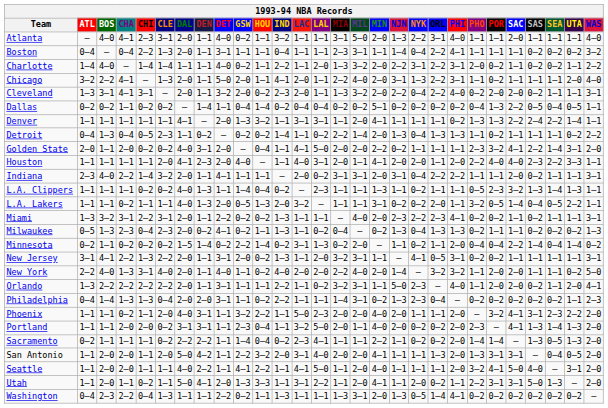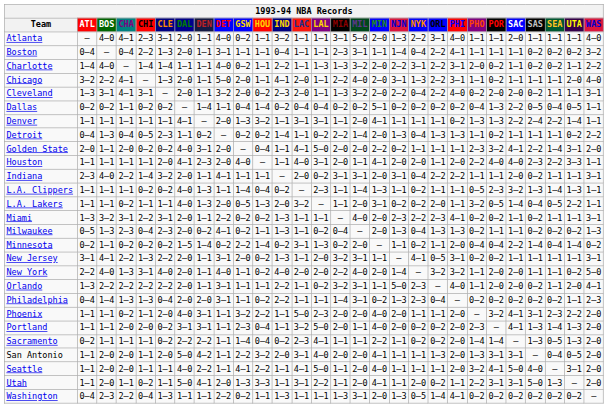 <table class="wikitable" style="font-size:95%; text-align:center;">
 <tr>
 <th colspan=28>1993-94 NBA Records</th>
 </tr>
 <tr>
 <th width=100>Team</th>
 <th style="background:#FF0000;color:#FFFFFF;width=35">ATL</th>
 <th style="background:#006400;color:#FFFFFF;width=35">BOS</th>
 <th style="background:#008080;color:#800080;width=35">CHA</th>
 <th style="background:#FF0000;color:#000000;width=35">CHI</th>
 <th style="background:#000080;color:#FF8C00;width=35">CLE</th>
 <th style="background:#00008B;color:#008000;width=35">DAL</th>
 <th style="background:#141A44;color:#BC2224;width=35">DEN</th>
 <th style="background:#0000FF;color:#FF0000;width=35">DET</th>
 <th style="background:#0000FF;color:#FFD700;width=35">GSW</th>
 <th style="background:#FF0000;color:#FFD700;width=35">HOU</th>
 <th style="background:#000080;color:#FFD700;width=35">IND</th>
 <th style="background:#F9160D;color:#1A2E8B;width=35">LAC</th>
 <th style="background:#800080;color:#FFD700;width=35">LAL</th>
 <th style="background:#000000;color:#8B0000;width=35">MIA</th>
 <th style="background:#00471B;color:#5C378A;width=35">MIL</th>
 <th style="background:#0000FF;color:#228B22;width=35">MIN</th>
 <th style="background:#DC143C;color:#0000CD;width=35">NJN</th>
 <th style="background:#0000FF;color:#FF8C00;width=35">NYK</th>
 <th style="background:#0000FF;color:#000000;width=35">ORL</th>
 <th style="background:#FF0000;color:#0000FF;width=35">PHI</th>
 <th style="background:#800080;color:#FF4500;width=35">PHO</th>
 <th style="background:#000000;color:#FF0000;width=35">POR</th>
 <th style="background:#0000FF;color:#FFFFFF;width=35">SAC</th>
 <th style="background:#000000;color:#C0C0C0;width=35">SAS</th>
 <th style="background:#005831;color:#FFC322;width=35">SEA</th>
 <th style="background:#36004A;color:#FFFF00;width=35">UTA</th>
 <th style="background:#DC143C;color:#0000CD;width=35">WAS</th>
 </tr>
 <tr>
 <td style="text-align:left;"><a href='#'>Atlanta</a></td>
 <td>—</td>
 <td>4–0</td>
 <td>4–1</td>
 <td>2–3</td>
 <td>3–1</td>
 <td>2–0</td>
 <td>1–1</td>
 <td>4–0</td>
 <td>0–2</td>
 <td>1–1</td>
 <td>3–2</td>
 <td>1–1</td>
 <td>1–1</td>
 <td>3–1</td>
 <td>5–0</td>
 <td>2–0</td>
 <td>1–3</td>
 <td>2–2</td>
 <td>3–1</td>
 <td>4–0</td>
 <td>1–1</td>
 <td>1–1</td>
 <td>2–0</td>
 <td>1–1</td>
 <td>1–1</td>
 <td>1–1</td>
 <td>4–0</td>
 </tr>
 <tr>
 <td style="text-align:left;"><a href='#'>Boston</a></td>
 <td>0–4</td>
 <td>—</td>
 <td>0–4</td>
 <td>2–2</td>
 <td>1–3</td>
 <td>2–0</td>
 <td>1–1</td>
 <td>3–1</td>
 <td>1–1</td>
 <td>1–1</td>
 <td>0–4</td>
 <td>1–1</td>
 <td>1–1</td>
 <td>2–3</td>
 <td>3–1</td>
 <td>1–1</td>
 <td>1–4</td>
 <td>0–4</td>
 <td>2–2</td>
 <td>4–1</td>
 <td>1–1</td>
 <td>1–1</td>
 <td>1–1</td>
 <td>0–2</td>
 <td>0–2</td>
 <td>0–2</td>
 <td>3–2</td>
 </tr>
 <tr>
 <td style="text-align:left;"><a href='#'>Charlotte</a></td>
 <td>1–4</td>
 <td>4–0</td>
 <td>—</td>
 <td>1–4</td>
 <td>1–4</td>
 <td>1–1</td>
 <td>1–1</td>
 <td>4–0</td>
 <td>0–2</td>
 <td>1–1</td>
 <td>2–2</td>
 <td>1–1</td>
-<td>2–0</td>
+<td>1–3</td>
 <td>1–3</td>
 <td>3–2</td>
 <td>2–0</td>
 <td>2–2</td>
 <td>3–1</td>
 <td>2–2</td>
 <td>3–1</td>
 <td>2–0</td>
 <td>0–2</td>
 <td>1–1</td>
 <td>0–2</td>
 <td>0–2</td>
 <td>1–1</td>
 <td>2–2</td>
 </tr>
 <tr>
 <td style="text-align:left;"><a href='#'>Chicago</a></td>
 <td>3–2</td>
 <td>2–2</td>
 <td>4–1</td>
 <td>—</td>
 <td>1–3</td>
 <td>2–0</td>
 <td>1–1</td>
 <td>5–0</td>
 <td>2–0</td>
 <td>1–1</td>
 <td>4–1</td>
 <td>2–0</td>
 <td>1–1</td>
 <td>2–2</td>
 <td>4–0</td>
 <td>2–0</td>
 <td>3–1</td>
 <td>1–3</td>
 <td>2–2</td>
 <td>3–1</td>
 <td>1–1</td>
 <td>0–2</td>
 <td>1–1</td>
 <td>1–1</td>
 <td>1–1</td>
 <td>2–0</td>
 <td>4–0</td>
 </tr>
 <tr>
 <td style="text-align:left;"><a href='#'>Cleveland</a></td>
 <td>1–3</td>
 <td>3–1</td>
 <td>4–1</td>
 <td>3–1</td>
 <td>—</td>
 <td>2–0</td>
 <td>1–1</td>
 <td>3–2</td>
 <td>2–0</td>
 <td>0–2</td>
 <td>2–3</td>
 <td>2–0</td>
 <td>1–1</td>
 <td>1–3</td>
 <td>3–2</td>
 <td>2–0</td>
 <td>2–2</td>
 <td>0–4</td>
 <td>2–2</td>
 <td>4–0</td>
 <td>0–2</td>
 <td>2–0</td>
 <td>2–0</td>
 <td>0–2</td>
 <td>1–1</td>
 <td>1–1</td>
 <td>3–1</td>
 </tr>
 <tr>
 <td style="text-align:left;"><a href='#'>Dallas</a></td>
 <td>0–2</td>
 <td>0–2</td>
 <td>1–1</td>
 <td>0–2</td>
 <td>0–2</td>
 <td>—</td>
 <td>1–4</td>
 <td>1–1</td>
 <td>0–4</td>
 <td>1–4</td>
 <td>0–2</td>
 <td>0–4</td>
 <td>0–4</td>
 <td>0–2</td>
 <td>0–2</td>
 <td>5–1</td>
 <td>0–2</td>
 <td>0–2</td>
 <td>0–2</td>
 <td>0–2</td>
 <td>0–4</td>
 <td>1–3</td>
 <td>2–2</td>
 <td>0–5</td>
 <td>0–4</td>
 <td>0–5</td>
 <td>1–1</td>
 </tr>
 <tr>
 <td style="text-align:left;"><a href='#'>Denver</a></td>
 <td>1–1</td>
 <td>1–1</td>
 <td>1–1</td>
 <td>1–1</td>
 <td>1–1</td>
 <td>4–1</td>
 <td>—</td>
 <td>2–0</td>
 <td>1–3</td>
 <td>3–2</td>
 <td>1–1</td>
 <td>3–1</td>
 <td>3–1</td>
 <td>1–1</td>
 <td>2–0</td>
 <td>4–1</td>
 <td>1–1</td>
 <td>1–1</td>
 <td>1–1</td>
 <td>0–2</td>
 <td>1–3</td>
 <td>1–3</td>
 <td>2–2</td>
 <td>2–4</td>
 <td>2–2</td>
 <td>1–4</td>
 <td>1–1</td>
 </tr>
 <tr>
 <td style="text-align:left;"><a href='#'>Detroit</a></td>
 <td>0–4</td>
 <td>1–3</td>
 <td>0–4</td>
 <td>0–5</td>
 <td>2–3</td>
 <td>1–1</td>
 <td>0–2</td>
 <td>—</td>
 <td>0–2</td>
 <td>0–2</td>
 <td>1–4</td>
 <td>1–1</td>
 <td>0–2</td>
 <td>2–2</td>
 <td>1–4</td>
 <td>2–0</td>
 <td>1–3</td>
 <td>0–4</td>
 <td>1–3</td>
 <td>1–3</td>
 <td>1–1</td>
 <td>0–2</td>
 <td>1–1</td>
 <td>1–1</td>
 <td>1–1</td>
 <td>0–2</td>
 <td>2–2</td>
 </tr>
 <tr>
 <td style="text-align:left;"><a href='#'>Golden State</a></td>
 <td>2–0</td>
 <td>1–1</td>
 <td>2–0</td>
 <td>0–2</td>
 <td>0–2</td>
 <td>4–0</td>
 <td>3–1</td>
 <td>2–0</td>
 <td>—</td>
 <td>0–4</td>
 <td>1–1</td>
 <td>4–1</td>
 <td>5–0</td>
 <td>2–0</td>
 <td>2–0</td>
 <td>2–2</td>
 <td>0–2</td>
 <td>1–1</td>
 <td>1–1</td>
 <td>1–1</td>
 <td>2–3</td>
 <td>3–2</td>
 <td>4–1</td>
 <td>2–2</td>
 <td>1–4</td>
 <td>3–1</td>
 <td>2–0</td>
 </tr>
 <tr>
 <td style="text-align:left;"><a href='#'>Houston</a></td>
 <td>1–1</td>
 <td>1–1</td>
 <td>1–1</td>
 <td>1–1</td>
 <td>2–0</td>
 <td>4–1</td>
 <td>2–3</td>
 <td>2–0</td>
 <td>4–0</td>
 <td>—</td>
 <td>1–1</td>
 <td>4–0</td>
 <td>3–1</td>
 <td>2–0</td>
 <td>1–1</td>
 <td>4–1</td>
 <td>2–0</td>
 <td>2–0</td>
 <td>1–1</td>
 <td>2–0</td>
 <td>2–2</td>
 <td>4–0</td>
 <td>4–0</td>
 <td>2–3</td>
 <td>2–2</td>
 <td>3–3</td>
 <td>1–1</td>
 </tr>
 <tr>
 <td style="text-align:left;"><a href='#'>Indiana</a></td>
 <td>2–3</td>
 <td>4–0</td>
 <td>2–2</td>
 <td>1–4</td>
 <td>3–2</td>
 <td>2–0</td>
 <td>1–1</td>
 <td>4–1</td>
 <td>1–1</td>
 <td>1–1</td>
 <td>—</td>
 <td>2–0</td>
 <td>0–2</td>
 <td>3–1</td>
 <td>3–1</td>
 <td>2–0</td>
 <td>3–1</td>
 <td>0–4</td>
 <td>2–2</td>
 <td>2–2</td>
 <td>1–1</td>
 <td>1–1</td>
 <td>2–0</td>
 <td>0–2</td>
 <td>1–1</td>
 <td>1–1</td>
 <td>3–1</td>
 </tr>
 <tr>
 <td style="text-align:left;"><a href='#'>L.A. Clippers</a></td>
 <td>1–1</td>
 <td>1–1</td>
 <td>1–1</td>
 <td>0–2</td>
 <td>0–2</td>
 <td>4–0</td>
 <td>1–3</td>
 <td>1–1</td>
 <td>1–4</td>
 <td>0–4</td>
 <td>0–2</td>
 <td>—</td>
 <td>2–3</td>
 <td>1–1</td>
-<td>1–1</td>
+<td>1–4</td>
 <td>1–3</td>
 <td>1–1</td>
 <td>0–2</td>
 <td>1–1</td>
 <td>1–1</td>
 <td>0–5</td>
 <td>2–3</td>
 <td>3–2</td>
 <td>1–3</td>
 <td>1–4</td>
 <td>1–3</td>
 <td>1–1</td>
 </tr>
 <tr>
 <td style="text-align:left;"><a href='#'>L.A. Lakers</a></td>
 <td>1–1</td>
 <td>1–1</td>
 <td>0–2</td>
 <td>1–1</td>
 <td>1–1</td>
 <td>4–0</td>
 <td>1–3</td>
 <td>2–0</td>
 <td>0–5</td>
 <td>1–3</td>
 <td>2–0</td>
 <td>3–2</td>
 <td>—</td>
 <td>1–1</td>
-<td>1–1</td>
+<td>2–0</td>
 <td>3–1</td>
 <td>0–2</td>
 <td>0–2</td>
 <td>2–0</td>
 <td>1–1</td>
 <td>3–2</td>
 <td>0–5</td>
 <td>1–4</td>
 <td>0–4</td>
 <td>0–5</td>
 <td>2–2</td>
 <td>1–1</td>
 </tr>
 <tr>
 <td style="text-align:left;"><a href='#'>Miami</a></td>
 <td>1–3</td>
 <td>3–2</td>
 <td>3–1</td>
 <td>2–2</td>
 <td>3–1</td>
 <td>2–0</td>
 <td>1–1</td>
 <td>2–2</td>
 <td>0–2</td>
 <td>0–2</td>
 <td>1–3</td>
 <td>1–1</td>
 <td>1–1</td>
 <td>—</td>
 <td>4–0</td>
 <td>2–0</td>
 <td>2–3</td>
 <td>2–2</td>
 <td>2–3</td>
 <td>4–1</td>
 <td>0–2</td>
 <td>0–2</td>
 <td>1–1</td>
 <td>0–2</td>
 <td>1–1</td>
 <td>1–1</td>
 <td>3–1</td>
 </tr>
 <tr>
 <td style="text-align:left;"><a href='#'>Milwaukee</a></td>
 <td>0–5</td>
 <td>1–3</td>
 <td>2–3</td>
 <td>0–4</td>
 <td>2–3</td>
 <td>2–0</td>
 <td>0–2</td>
 <td>4–1</td>
 <td>0–2</td>
 <td>1–1</td>
 <td>1–3</td>
 <td>1–1</td>
 <td>0–2</td>
 <td>0–4</td>
 <td>—</td>
-<td>0–2</td>
+<td>2–0</td>
 <td>1–3</td>
 <td>0–4</td>
 <td>1–3</td>
 <td>1–3</td>
 <td>0–2</td>
 <td>1–1</td>
 <td>1–1</td>
 <td>0–2</td>
 <td>0–2</td>
 <td>0–2</td>
 <td>1–3</td>
 </tr>
 <tr>
 <td style="text-align:left;"><a href='#'>Minnesota</a></td>
 <td>0–2</td>
 <td>1–1</td>
 <td>0–2</td>
 <td>0–2</td>
 <td>0–2</td>
 <td>1–5</td>
 <td>1–4</td>
 <td>0–2</td>
 <td>2–2</td>
 <td>1–4</td>
 <td>0–2</td>
 <td>3–1</td>
 <td>1–3</td>
 <td>0–2</td>
 <td>2–0</td>
 <td>—</td>
 <td>1–1</td>
 <td>0–2</td>
 <td>1–1</td>
 <td>2–0</td>
 <td>0–4</td>
 <td>0–4</td>
 <td>2–2</td>
 <td>1–4</td>
 <td>0–4</td>
 <td>1–4</td>
 <td>0–2</td>
 </tr>
 <tr>
 <td style="text-align:left;"><a href='#'>New Jersey</a></td>
 <td>3–1</td>
 <td>4–1</td>
 <td>2–2</td>
 <td>1–3</td>
 <td>2–2</td>
 <td>2–0</td>
 <td>1–1</td>
 <td>3–1</td>
 <td>2–0</td>
 <td>0–2</td>
 <td>1–3</td>
 <td>1–1</td>
 <td>2–0</td>
 <td>3–2</td>
 <td>3–1</td>
 <td>1–1</td>
 <td>—</td>
 <td>4–1</td>
 <td>0–5</td>
 <td>3–1</td>
 <td>0–2</td>
 <td>0–2</td>
 <td>1–1</td>
 <td>1–1</td>
 <td>1–1</td>
 <td>1–1</td>
 <td>3–1</td>
 </tr>
 <tr>
 <td style="text-align:left;"><a href='#'>New York</a></td>
 <td>2–2</td>
 <td>4–0</td>
 <td>1–3</td>
 <td>3–1</td>
 <td>4–0</td>
 <td>2–0</td>
 <td>1–1</td>
 <td>4–0</td>
 <td>1–1</td>
 <td>0–2</td>
 <td>4–0</td>
 <td>2–0</td>
 <td>2–0</td>
 <td>2–2</td>
 <td>4–0</td>
 <td>2–0</td>
 <td>1–4</td>
 <td>—</td>
 <td>3–2</td>
 <td>3–2</td>
 <td>1–1</td>
 <td>2–0</td>
 <td>2–0</td>
 <td>1–1</td>
 <td>1–1</td>
 <td>0–2</td>
 <td>5–0</td>
 </tr>
 <tr>
 <td style="text-align:left;"><a href='#'>Orlando</a></td>
 <td>1–3</td>
 <td>2–2</td>
 <td>2–2</td>
 <td>2–2</td>
 <td>2–2</td>
 <td>2–0</td>
 <td>1–1</td>
 <td>3–1</td>
 <td>1–1</td>
 <td>1–1</td>
 <td>2–2</td>
 <td>1–1</td>
 <td>0–2</td>
 <td>3–2</td>
 <td>3–1</td>
 <td>1–1</td>
 <td>5–0</td>
 <td>2–3</td>
 <td>—</td>
 <td>4–0</td>
 <td>1–1</td>
 <td>2–0</td>
 <td>2–0</td>
 <td>0–2</td>
 <td>1–1</td>
 <td>2–0</td>
 <td>4–1</td>
 </tr>
 <tr>
 <td style="text-align:left;"><a href='#'>Philadelphia</a></td>
 <td>0–4</td>
 <td>1–4</td>
 <td>1–3</td>
 <td>1–3</td>
 <td>0–4</td>
 <td>2–0</td>
 <td>2–0</td>
 <td>3–1</td>
 <td>1–1</td>
 <td>0–2</td>
 <td>2–2</td>
 <td>1–1</td>
 <td>1–1</td>
 <td>1–4</td>
 <td>3–1</td>
 <td>0–2</td>
 <td>1–3</td>
 <td>2–3</td>
 <td>0–4</td>
 <td>—</td>
 <td>0–2</td>
 <td>0–2</td>
 <td>0–2</td>
 <td>0–2</td>
 <td>0–2</td>
 <td>1–1</td>
 <td>2–3</td>
 </tr>
 <tr>
 <td style="text-align:left;"><a href='#'>Phoenix</a></td>
 <td>1–1</td>
 <td>1–1</td>
 <td>0–2</td>
 <td>1–1</td>
 <td>2–0</td>
 <td>4–0</td>
 <td>3–1</td>
 <td>1–1</td>
 <td>3–2</td>
 <td>2–2</td>
 <td>1–1</td>
 <td>5–0</td>
 <td>2–3</td>
 <td>2–0</td>
 <td>2–0</td>
 <td>4–0</td>
 <td>2–0</td>
 <td>1–1</td>
 <td>1–1</td>
 <td>2–0</td>
 <td>—</td>
 <td>3–2</td>
 <td>4–1</td>
 <td>3–1</td>
 <td>2–3</td>
 <td>2–2</td>
 <td>2–0</td>
 </tr>
 <tr>
 <td style="text-align:left;"><a href='#'>Portland</a></td>
 <td>1–1</td>
 <td>1–1</td>
 <td>2–0</td>
 <td>2–0</td>
 <td>0–2</td>
 <td>3–1</td>
 <td>3–1</td>
 <td>1–1</td>
 <td>2–3</td>
 <td>0–4</td>
 <td>1–1</td>
 <td>3–2</td>
 <td>5–0</td>
 <td>2–0</td>
 <td>1–1</td>
 <td>4–0</td>
 <td>2–0</td>
 <td>0–2</td>
 <td>0–2</td>
 <td>2–0</td>
 <td>2–3</td>
 <td>—</td>
 <td>4–1</td>
 <td>1–3</td>
 <td>1–4</td>
 <td>1–3</td>
 <td>2–0</td>
 </tr>
 <tr>
 <td style="text-align:left;"><a href='#'>Sacramento</a></td>
 <td>0–2</td>
 <td>1–1</td>
 <td>1–1</td>
 <td>1–1</td>
 <td>0–2</td>
 <td>2–2</td>
 <td>2–2</td>
 <td>1–1</td>
 <td>1–4</td>
 <td>0–4</td>
 <td>0–2</td>
 <td>2–3</td>
 <td>4–1</td>
 <td>1–1</td>
 <td>1–1</td>
 <td>2–2</td>
 <td>1–1</td>
 <td>0–2</td>
 <td>0–2</td>
 <td>2–0</td>
 <td>1–4</td>
 <td>1–4</td>
 <td>—</td>
 <td>1–3</td>
 <td>0–5</td>
 <td>1–3</td>
 <td>2–0</td>
 </tr>
 <tr>
 <td style="text-align:left;">San Antonio</td>
 <td>1–1</td>
 <td>2–0</td>
 <td>2–0</td>
 <td>1–1</td>
 <td>2–0</td>
 <td>5–0</td>
 <td>4–2</td>
 <td>1–1</td>
 <td>2–2</td>
 <td>3–2</td>
 <td>2–0</td>
 <td>3–1</td>
 <td>4–0</td>
 <td>2–0</td>
 <td>2–0</td>
 <td>4–1</td>
 <td>1–1</td>
 <td>1–1</td>
 <td>1–3</td>
 <td>2–0</td>
 <td>1–3</td>
 <td>3–1</td>
 <td>3–1</td>
 <td>—</td>
 <td>0–4</td>
 <td>0–5</td>
 <td>2–0</td>
 </tr>
 <tr>
 <td style="text-align:left;"><a href='#'>Seattle</a></td>
 <td>1–1</td>
 <td>2–0</td>
 <td>2–0</td>
 <td>1–1</td>
 <td>1–1</td>
 <td>4–0</td>
 <td>2–2</td>
 <td>1–1</td>
 <td>4–1</td>
 <td>2–2</td>
 <td>1–1</td>
 <td>4–1</td>
 <td>5–0</td>
 <td>1–1</td>
 <td>2–0</td>
 <td>4–0</td>
 <td>1–1</td>
 <td>1–1</td>
 <td>1–1</td>
 <td>2–0</td>
 <td>3–2</td>
 <td>4–1</td>
 <td>5–0</td>
 <td>4–0</td>
 <td>—</td>
 <td>3–1</td>
 <td>2–0</td>
 </tr>
 <tr>
 <td style="text-align:left;"><a href='#'>Utah</a></td>
 <td>1–1</td>
 <td>2–0</td>
 <td>1–1</td>
 <td>0–2</td>
 <td>1–1</td>
 <td>5–0</td>
 <td>4–1</td>
 <td>2–0</td>
 <td>1–3</td>
 <td>3–3</td>
 <td>1–1</td>
 <td>3–1</td>
 <td>2–2</td>
 <td>1–1</td>
 <td>2–0</td>
 <td>4–1</td>
 <td>1–1</td>
 <td>2–0</td>
 <td>0–2</td>
 <td>1–1</td>
 <td>2–2</td>
 <td>3–1</td>
 <td>3–1</td>
 <td>5–0</td>
 <td>1–3</td>
 <td>—</td>
 <td>2–0</td>
 </tr>
 <tr>
 <td style="text-align:left;"><a href='#'>Washington</a></td>
 <td>0–4</td>
 <td>2–3</td>
 <td>2–2</td>
 <td>0–4</td>
 <td>1–3</td>
 <td>1–1</td>
 <td>1–1</td>
 <td>2–2</td>
 <td>0–2</td>
 <td>1–1</td>
 <td>1–3</td>
 <td>1–1</td>
 <td>1–1</td>
 <td>1–3</td>
 <td>3–1</td>
 <td>2–0</td>
 <td>1–3</td>
 <td>0–5</td>
 <td>1–4</td>
 <td>4–1</td>
 <td>0–2</td>
 <td>0–2</td>
 <td>0–2</td>
 <td>0–2</td>
 <td>0–2</td>
 <td>0–2</td>
 <td>—</td>
 </tr>
 </table>
